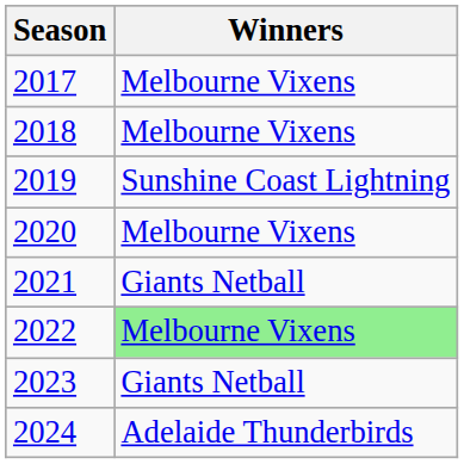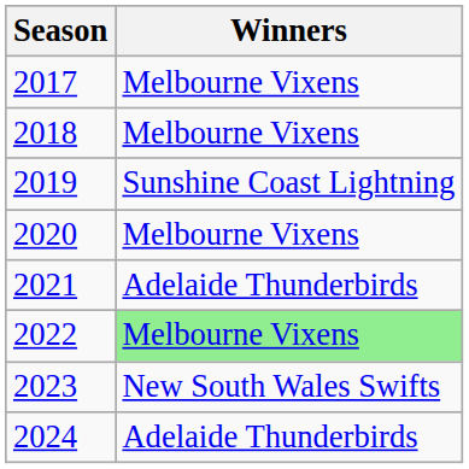 <table class="wikitable collapsible">
 <tr>
 <th>Season</th>
 <th>Winners</th>
 </tr>
 <tr>
 <td><a href='#'>2017</a></td>
 <td><a href='#'>Melbourne Vixens</a></td>
 </tr>
 <tr>
 <td><a href='#'>2018</a></td>
 <td><a href='#'>Melbourne Vixens</a></td>
 </tr>
 <tr>
 <td><a href='#'>2019</a></td>
 <td><a href='#'>Sunshine Coast Lightning</a></td>
 </tr>
 <tr>
 <td><a href='#'>2020</a></td>
 <td><a href='#'>Melbourne Vixens</a></td>
 </tr>
 <tr>
 <td><a href='#'>2021</a></td>
-<td><a href='#'>Giants Netball</a></td>
+<td><a href='#'>Adelaide Thunderbirds</a></td>
 </tr>
 <tr>
 <td><a href='#'>2022</a></td>
 <td style="background: lightgreen;"><a href='#'>Melbourne Vixens</a></td>
 </tr>
 <tr>
 <td><a href='#'>2023</a></td>
-<td><a href='#'>Giants Netball</a></td>
+<td><a href='#'>New South Wales Swifts</a></td>
 </tr>
 <tr>
 <td><a href='#'>2024</a></td>
 <td><a href='#'>Adelaide Thunderbirds</a></td>
 </tr>
 </table>
